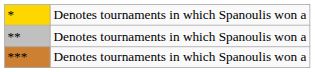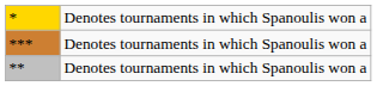 <table class="wikitable">
 <tr>
 <td style="background:#FFD700; width:3em;">*</td>
 <td>Denotes tournaments in which Spanoulis won a </td>
 </tr>
 <tr>
+<td style="background:#CD7F32; width:3em;">***</td>
+<td>Denotes tournaments in which Spanoulis won a </td>
+</tr>
+<tr>
 <td style="background:#C0C0C0; width:3em;">**</td>
 <td>Denotes tournaments in which Spanoulis won a </td>
 </tr>
-<tr>
-<td style="background:#CD7F32; width:3em;">***</td>
-<td>Denotes tournaments in which Spanoulis won a </td>
-</tr>
 </table>
